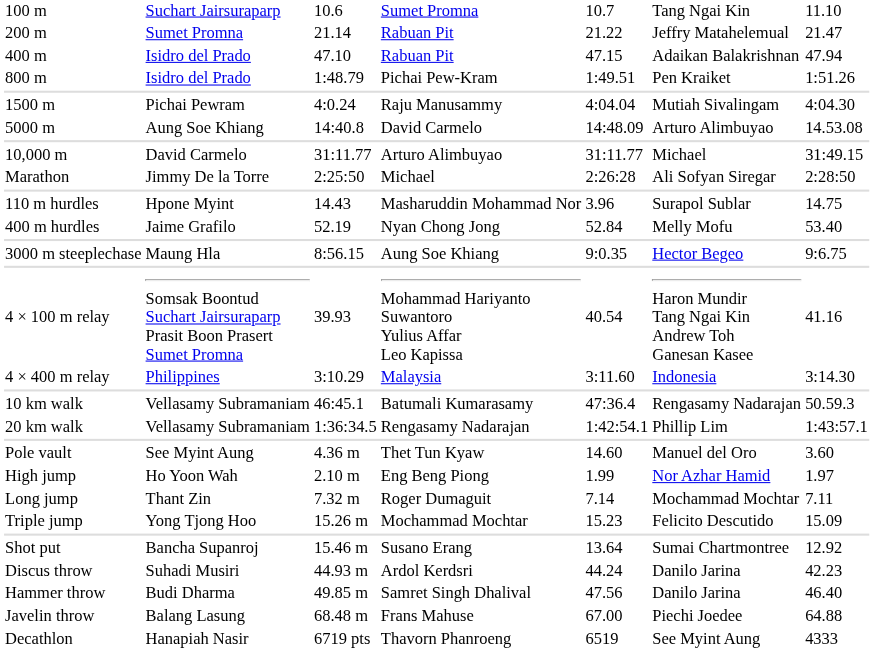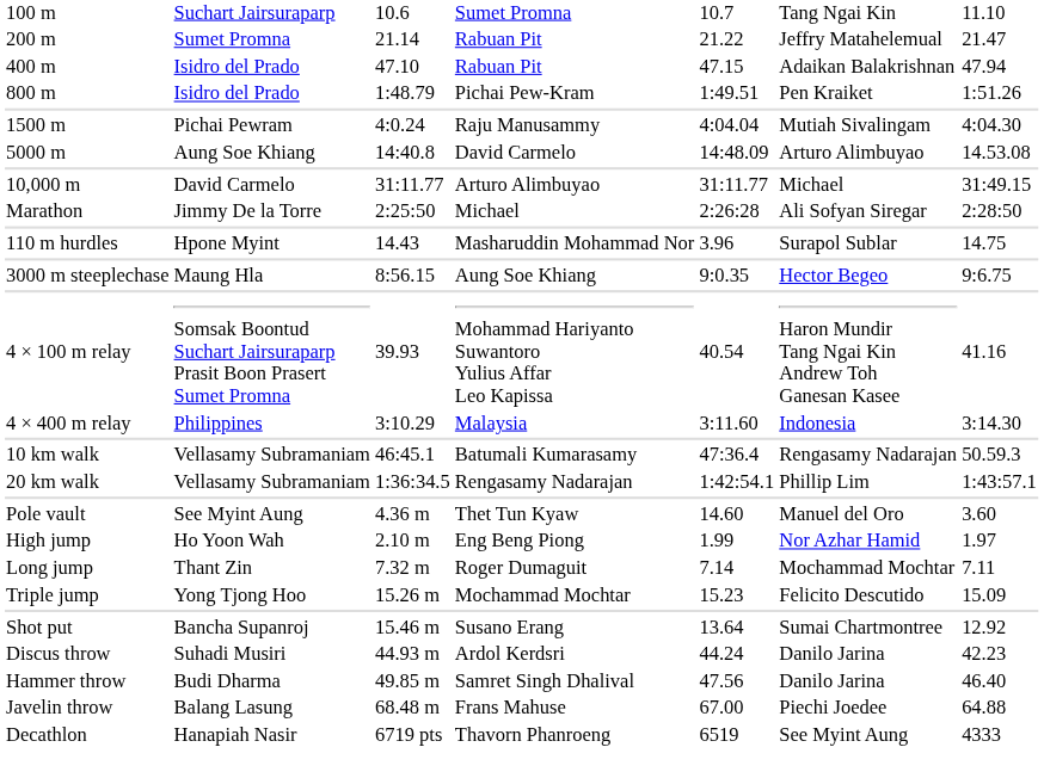 <table>
 <tr>
 <td>100 m</td>
 <td> <a href='#'>Suchart Jairsuraparp</a></td>
 <td>10.6</td>
 <td> <a href='#'>Sumet Promna</a></td>
 <td>10.7</td>
 <td> Tang Ngai Kin</td>
 <td>11.10</td>
 </tr>
 <tr>
 <td>200 m</td>
 <td> <a href='#'>Sumet Promna</a></td>
 <td>21.14 </td>
 <td> <a href='#'>Rabuan Pit</a></td>
 <td>21.22</td>
 <td> Jeffry Matahelemual</td>
 <td>21.47</td>
 </tr>
 <tr>
 <td>400 m</td>
 <td> <a href='#'>Isidro del Prado</a></td>
 <td>47.10 </td>
 <td> <a href='#'>Rabuan Pit</a></td>
 <td>47.15</td>
 <td> Adaikan Balakrishnan</td>
 <td>47.94</td>
 </tr>
 <tr>
 <td>800 m</td>
 <td> <a href='#'>Isidro del Prado</a></td>
 <td>1:48.79</td>
 <td> Pichai Pew-Kram</td>
 <td>1:49.51</td>
 <td> Pen Kraiket</td>
 <td>1:51.26</td>
 </tr>
 <tr bgcolor=#DDDDDD>
 <td colspan=7></td>
 </tr>
 <tr>
 <td>1500 m</td>
 <td> Pichai Pewram</td>
 <td>4:0.24</td>
 <td> Raju Manusammy</td>
 <td>4:04.04</td>
 <td> Mutiah Sivalingam</td>
 <td>4:04.30</td>
 </tr>
 <tr>
 <td>5000 m</td>
 <td> Aung Soe Khiang</td>
 <td>14:40.8</td>
 <td> David Carmelo</td>
 <td>14:48.09</td>
 <td> Arturo Alimbuyao</td>
 <td>14.53.08</td>
 </tr>
 <tr bgcolor=#DDDDDD>
 <td colspan=7></td>
 </tr>
 <tr>
 <td>10,000 m</td>
 <td> David Carmelo</td>
 <td>31:11.77</td>
 <td> Arturo Alimbuyao</td>
 <td>31:11.77</td>
 <td> Michael</td>
 <td>31:49.15</td>
 </tr>
 <tr>
 <td>Marathon</td>
 <td> Jimmy De la Torre</td>
 <td>2:25:50</td>
 <td> Michael</td>
 <td>2:26:28</td>
 <td> Ali Sofyan Siregar</td>
 <td>2:28:50</td>
 </tr>
 <tr bgcolor=#DDDDDD>
 <td colspan=7></td>
 </tr>
 <tr>
 <td>110 m hurdles</td>
 <td> Hpone Myint</td>
 <td>14.43</td>
 <td> Masharuddin Mohammad Nor</td>
 <td>3.96</td>
 <td> Surapol Sublar</td>
 <td>14.75</td>
-</tr>
-<tr>
-<td>400 m hurdles</td>
-<td> Jaime Grafilo</td>
-<td>52.19 </td>
-<td> Nyan Chong Jong</td>
-<td>52.84</td>
-<td> Melly Mofu</td>
-<td>53.40</td>
 </tr>
 <tr bgcolor=#DDDDDD>
 <td colspan=7></td>
 </tr>
 <tr>
 <td>3000 m steeplechase</td>
 <td> Maung Hla</td>
 <td>8:56.15</td>
 <td> Aung Soe Khiang</td>
 <td>9:0.35</td>
 <td> <a href='#'>Hector Begeo</a></td>
 <td>9:6.75</td>
 </tr>
 <tr bgcolor=#DDDDDD>
 <td colspan=7></td>
 </tr>
 <tr>
 <td>4 × 100 m relay</td>
 <td> <hr> Somsak Boontud<br><a href='#'>Suchart Jairsuraparp</a><br>Prasit Boon Prasert<br><a href='#'>Sumet Promna</a></td>
 <td>39.93</td>
 <td> <hr> Mohammad Hariyanto<br>Suwantoro<br>Yulius Affar<br>Leo Kapissa</td>
 <td>40.54</td>
 <td> <hr> Haron Mundir<br>Tang Ngai Kin<br>Andrew Toh<br>Ganesan Kasee</td>
 <td>41.16</td>
 </tr>
 <tr>
 <td>4 × 400 m relay</td>
 <td> <a href='#'>Philippines</a></td>
 <td>3:10.29 </td>
 <td> <a href='#'>Malaysia</a></td>
 <td>3:11.60</td>
 <td> <a href='#'>Indonesia</a></td>
 <td>3:14.30</td>
 </tr>
 <tr bgcolor=#DDDDDD>
 <td colspan=7></td>
 </tr>
 <tr>
 <td>10 km walk</td>
 <td> Vellasamy Subramaniam</td>
 <td>46:45.1</td>
 <td> Batumali Kumarasamy</td>
 <td>47:36.4</td>
 <td> Rengasamy Nadarajan</td>
 <td>50.59.3</td>
 </tr>
 <tr>
 <td>20 km walk</td>
 <td> Vellasamy Subramaniam</td>
 <td>1:36:34.5</td>
 <td> Rengasamy Nadarajan</td>
 <td>1:42:54.1</td>
 <td> Phillip Lim</td>
 <td>1:43:57.1</td>
 </tr>
 <tr bgcolor=#DDDDDD>
 <td colspan=7></td>
 </tr>
 <tr>
 <td>Pole vault</td>
 <td> See Myint Aung</td>
 <td>4.36 m</td>
 <td> Thet Tun Kyaw</td>
 <td>14.60</td>
 <td> Manuel del Oro</td>
 <td>3.60</td>
 </tr>
 <tr>
 <td>High jump</td>
 <td> Ho Yoon Wah</td>
 <td>2.10 m</td>
 <td> Eng Beng Piong</td>
 <td>1.99</td>
 <td> <a href='#'>Nor Azhar Hamid</a></td>
 <td>1.97</td>
 </tr>
 <tr>
 <td>Long jump</td>
 <td> Thant Zin</td>
 <td>7.32 m</td>
 <td> Roger Dumaguit</td>
 <td>7.14</td>
 <td> Mochammad Mochtar</td>
 <td>7.11</td>
 </tr>
 <tr>
 <td>Triple jump</td>
 <td> Yong Tjong Hoo</td>
 <td>15.26 m</td>
 <td> Mochammad Mochtar</td>
 <td>15.23</td>
 <td> Felicito Descutido</td>
 <td>15.09</td>
 </tr>
 <tr bgcolor=#DDDDDD>
 <td colspan=7></td>
 </tr>
 <tr>
 <td>Shot put</td>
 <td> Bancha Supanroj</td>
 <td>15.46 m </td>
 <td> Susano Erang</td>
 <td>13.64</td>
 <td> Sumai Chartmontree</td>
 <td>12.92</td>
 </tr>
 <tr>
 <td>Discus throw</td>
 <td> Suhadi Musiri</td>
 <td>44.93 m</td>
 <td> Ardol Kerdsri</td>
 <td>44.24</td>
 <td> Danilo Jarina</td>
 <td>42.23</td>
 </tr>
 <tr>
 <td>Hammer throw</td>
 <td> Budi Dharma</td>
 <td>49.85 m </td>
 <td> Samret Singh Dhalival</td>
 <td>47.56</td>
 <td> Danilo Jarina</td>
 <td>46.40</td>
 </tr>
 <tr>
 <td>Javelin throw</td>
 <td> Balang Lasung</td>
 <td>68.48 m</td>
 <td> Frans Mahuse</td>
 <td>67.00</td>
 <td> Piechi Joedee</td>
 <td>64.88</td>
 </tr>
 <tr>
 <td>Decathlon</td>
 <td> Hanapiah Nasir</td>
 <td>6719 pts</td>
 <td> Thavorn Phanroeng</td>
 <td>6519</td>
 <td> See Myint Aung</td>
 <td>4333</td>
 </tr>
 </table>
